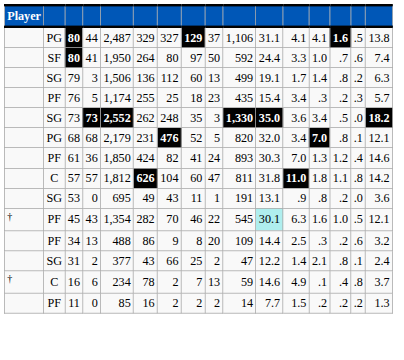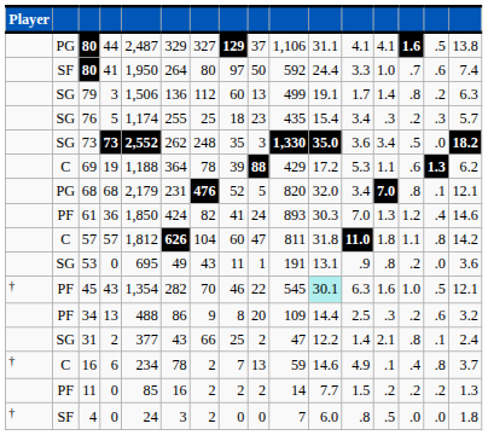 <table class="wikitable sortable" style="font-size: 95%; text-align:right;">
 <tr>
 <th style="background:#0057B7; color:#FFFFFF; border-top:#010101 3px solid; border-bottom:#010101 3px solid;">Player</th>
 <th style="background:#0057B7; color:#FFFFFF; border-top:#010101 3px solid; border-bottom:#010101 3px solid;"></th>
 <th style="background:#0057B7; color:#FFFFFF; border-top:#010101 3px solid; border-bottom:#010101 3px solid;"></th>
 <th style="background:#0057B7; color:#FFFFFF; border-top:#010101 3px solid; border-bottom:#010101 3px solid;"></th>
 <th style="background:#0057B7; color:#FFFFFF; border-top:#010101 3px solid; border-bottom:#010101 3px solid;"></th>
 <th style="background:#0057B7; color:#FFFFFF; border-top:#010101 3px solid; border-bottom:#010101 3px solid;"></th>
 <th style="background:#0057B7; color:#FFFFFF; border-top:#010101 3px solid; border-bottom:#010101 3px solid;"></th>
 <th style="background:#0057B7; color:#FFFFFF; border-top:#010101 3px solid; border-bottom:#010101 3px solid;"></th>
 <th style="background:#0057B7; color:#FFFFFF; border-top:#010101 3px solid; border-bottom:#010101 3px solid;"></th>
 <th style="background:#0057B7; color:#FFFFFF; border-top:#010101 3px solid; border-bottom:#010101 3px solid;"></th>
 <th style="background:#0057B7; color:#FFFFFF; border-top:#010101 3px solid; border-bottom:#010101 3px solid;"></th>
 <th style="background:#0057B7; color:#FFFFFF; border-top:#010101 3px solid; border-bottom:#010101 3px solid;"></th>
 <th style="background:#0057B7; color:#FFFFFF; border-top:#010101 3px solid; border-bottom:#010101 3px solid;"></th>
 <th style="background:#0057B7; color:#FFFFFF; border-top:#010101 3px solid; border-bottom:#010101 3px solid;"></th>
 <th style="background:#0057B7; color:#FFFFFF; border-top:#010101 3px solid; border-bottom:#010101 3px solid;"></th>
 <th style="background:#0057B7; color:#FFFFFF; border-top:#010101 3px solid; border-bottom:#010101 3px solid;"></th>
 </tr>
 <tr>
 <td style="text-align:left;"></td>
 <td style="text-align:center;">PG</td>
 <td style="background:#010101; color:#FFFFFF;"><strong>80</strong></td>
 <td>44</td>
 <td>2,487</td>
 <td>329</td>
 <td>327</td>
 <td style="background:#010101; color:#FFFFFF;"><strong>129</strong></td>
 <td>37</td>
 <td>1,106</td>
 <td>31.1</td>
 <td>4.1</td>
 <td>4.1</td>
 <td style="background:#010101; color:#FFFFFF;"><strong>1.6</strong></td>
 <td>.5</td>
 <td>13.8</td>
 </tr>
 <tr>
 <td style="text-align:left;"></td>
 <td style="text-align:center;">SF</td>
 <td style="background:#010101; color:#FFFFFF;"><strong>80</strong></td>
 <td>41</td>
 <td>1,950</td>
 <td>264</td>
 <td>80</td>
 <td>97</td>
 <td>50</td>
 <td>592</td>
 <td>24.4</td>
 <td>3.3</td>
 <td>1.0</td>
 <td>.7</td>
 <td>.6</td>
 <td>7.4</td>
 </tr>
 <tr>
 <td style="text-align:left;"></td>
 <td style="text-align:center;">SG</td>
 <td>79</td>
 <td>3</td>
 <td>1,506</td>
 <td>136</td>
 <td>112</td>
 <td>60</td>
 <td>13</td>
 <td>499</td>
 <td>19.1</td>
 <td>1.7</td>
 <td>1.4</td>
 <td>.8</td>
 <td>.2</td>
 <td>6.3</td>
 </tr>
 <tr>
 <td style="text-align:left;"></td>
-<td style="text-align:center;">PF</td>
+<td style="text-align:center;">SG</td>
 <td>76</td>
 <td>5</td>
 <td>1,174</td>
 <td>255</td>
 <td>25</td>
 <td>18</td>
 <td>23</td>
 <td>435</td>
 <td>15.4</td>
 <td>3.4</td>
 <td>.3</td>
 <td>.2</td>
 <td>.3</td>
 <td>5.7</td>
 </tr>
 <tr>
 <td style="text-align:left;"></td>
 <td style="text-align:center;">SG</td>
 <td>73</td>
 <td style="background:#010101; color:#FFFFFF;"><strong>73</strong></td>
 <td style="background:#010101; color:#FFFFFF;"><strong>2,552</strong></td>
 <td>262</td>
 <td>248</td>
 <td>35</td>
 <td>3</td>
 <td style="background:#010101; color:#FFFFFF;"><strong>1,330</strong></td>
 <td style="background:#010101; color:#FFFFFF;"><strong>35.0</strong></td>
 <td>3.6</td>
 <td>3.4</td>
 <td>.5</td>
 <td>.0</td>
 <td style="background:#010101; color:#FFFFFF;"><strong>18.2</strong></td>
+</tr>
+<tr>
+<td style="text-align:left;"></td>
+<td style="text-align:center;">C</td>
+<td>69</td>
+<td>19</td>
+<td>1,188</td>
+<td>364</td>
+<td>78</td>
+<td>39</td>
+<td style="background:#010101; color:#FFFFFF;"><strong>88</strong></td>
+<td>429</td>
+<td>17.2</td>
+<td>5.3</td>
+<td>1.1</td>
+<td>.6</td>
+<td style="background:#010101; color:#FFFFFF;"><strong>1.3</strong></td>
+<td>6.2</td>
 </tr>
 <tr>
 <td style="text-align:left;"></td>
 <td style="text-align:center;">PG</td>
 <td>68</td>
 <td>68</td>
 <td>2,179</td>
 <td>231</td>
 <td style="background:#010101; color:#FFFFFF;"><strong>476</strong></td>
 <td>52</td>
 <td>5</td>
 <td>820</td>
 <td>32.0</td>
 <td>3.4</td>
 <td style="background:#010101; color:#FFFFFF;"><strong>7.0</strong></td>
 <td>.8</td>
 <td>.1</td>
 <td>12.1</td>
 </tr>
 <tr>
 <td style="text-align:left;"></td>
 <td style="text-align:center;">PF</td>
 <td>61</td>
 <td>36</td>
 <td>1,850</td>
 <td>424</td>
 <td>82</td>
 <td>41</td>
 <td>24</td>
 <td>893</td>
 <td>30.3</td>
 <td>7.0</td>
 <td>1.3</td>
 <td>1.2</td>
 <td>.4</td>
 <td>14.6</td>
 </tr>
 <tr>
 <td style="text-align:left;"></td>
 <td style="text-align:center;">C</td>
 <td>57</td>
 <td>57</td>
 <td>1,812</td>
 <td style="background:#010101; color:#FFFFFF;"><strong>626</strong></td>
 <td>104</td>
 <td>60</td>
 <td>47</td>
 <td>811</td>
 <td>31.8</td>
 <td style="background:#010101; color:#FFFFFF;"><strong>11.0</strong></td>
 <td>1.8</td>
 <td>1.1</td>
 <td>.8</td>
 <td>14.2</td>
 </tr>
 <tr>
 <td style="text-align:left;"></td>
 <td style="text-align:center;">SG</td>
 <td>53</td>
 <td>0</td>
 <td>695</td>
 <td>49</td>
 <td>43</td>
 <td>11</td>
 <td>1</td>
 <td>191</td>
 <td>13.1</td>
 <td>.9</td>
 <td>.8</td>
 <td>.2</td>
 <td>.0</td>
 <td>3.6</td>
 </tr>
 <tr>
 <td style="text-align:left;"><sup>†</sup></td>
 <td style="text-align:center;">PF</td>
 <td>45</td>
 <td>43</td>
 <td>1,354</td>
 <td>282</td>
 <td>70</td>
 <td>46</td>
 <td>22</td>
 <td>545</td>
 <td style="background: paleturquoise;">30.1</td>
 <td>6.3</td>
 <td>1.6</td>
 <td>1.0</td>
 <td>.5</td>
 <td>12.1</td>
 </tr>
 <tr>
 <td style="text-align:left;"></td>
 <td style="text-align:center;">PF</td>
 <td>34</td>
 <td>13</td>
 <td>488</td>
 <td>86</td>
 <td>9</td>
 <td>8</td>
 <td>20</td>
 <td>109</td>
 <td>14.4</td>
 <td>2.5</td>
 <td>.3</td>
 <td>.2</td>
 <td>.6</td>
 <td>3.2</td>
 </tr>
 <tr>
 <td style="text-align:left;"></td>
 <td style="text-align:center;">SG</td>
 <td>31</td>
 <td>2</td>
 <td>377</td>
 <td>43</td>
 <td>66</td>
 <td>25</td>
 <td>2</td>
 <td>47</td>
 <td>12.2</td>
 <td>1.4</td>
 <td>2.1</td>
 <td>.8</td>
 <td>.1</td>
 <td>2.4</td>
 </tr>
 <tr>
 <td style="text-align:left;"><sup>†</sup></td>
 <td style="text-align:center;">C</td>
 <td>16</td>
 <td>6</td>
 <td>234</td>
 <td>78</td>
 <td>2</td>
 <td>7</td>
 <td>13</td>
 <td>59</td>
 <td>14.6</td>
 <td>4.9</td>
 <td>.1</td>
 <td>.4</td>
 <td>.8</td>
 <td>3.7</td>
 </tr>
 <tr>
 <td style="text-align:left;"></td>
 <td style="text-align:center;">PF</td>
 <td>11</td>
 <td>0</td>
 <td>85</td>
 <td>16</td>
 <td>2</td>
 <td>2</td>
 <td>2</td>
 <td>14</td>
 <td>7.7</td>
 <td>1.5</td>
 <td>.2</td>
 <td>.2</td>
 <td>.2</td>
 <td>1.3</td>
 </tr>
+<tr>
+<td style="text-align:left;"><sup>†</sup></td>
+<td style="text-align:center;">SF</td>
+<td>4</td>
+<td>0</td>
+<td>24</td>
+<td>3</td>
+<td>2</td>
+<td>0</td>
+<td>0</td>
+<td>7</td>
+<td>6.0</td>
+<td>.8</td>
+<td>.5</td>
+<td>.0</td>
+<td>.0</td>
+<td>1.8</td>
+</tr>
 </table>
